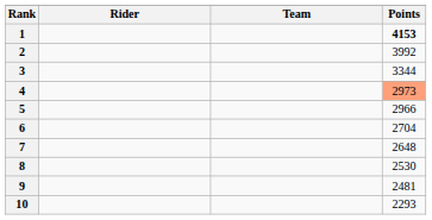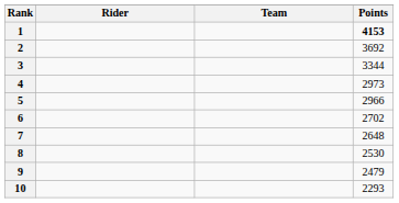 <table class="wikitable sortable">
 <tr>
 </tr>
 <tr>
 <th width=30>Rank</th>
 <th width=222>Rider</th>
 <th width=222>Team</th>
 <th width=50>Points</th>
 </tr>
 <tr style="text-align:center;">
 <th scope="row">1</th>
 <td style="text-align:left;"></td>
 <td style="text-align:left;"></td>
 <td><strong>4153</strong></td>
 </tr>
 <tr style="text-align:center;">
 <th scope="row">2</th>
 <td style="text-align:left;"></td>
 <td style="text-align:left;"></td>
-<td>3992</td>
+<td>3692</td>
 </tr>
 <tr style="text-align:center;">
 <th scope="row">3</th>
 <td style="text-align:left;"></td>
 <td style="text-align:left;"></td>
 <td>3344</td>
 </tr>
 <tr style="text-align:center;">
 <th scope="row">4</th>
 <td style="text-align:left;"></td>
 <td style="text-align:left;"></td>
-<td style="background: lightsalmon;">2973</td>
+<td>2973</td>
 </tr>
 <tr style="text-align:center;">
 <th scope="row">5</th>
 <td style="text-align:left;"></td>
 <td style="text-align:left;"></td>
 <td>2966</td>
 </tr>
 <tr style="text-align:center;">
 <th scope="row">6</th>
 <td style="text-align:left;"></td>
 <td style="text-align:left;"></td>
-<td>2704</td>
+<td>2702</td>
 </tr>
 <tr style="text-align:center;">
 <th scope="row">7</th>
 <td style="text-align:left;"></td>
 <td style="text-align:left;"></td>
 <td>2648</td>
 </tr>
 <tr style="text-align:center;">
 <th scope="row">8</th>
 <td style="text-align:left;"></td>
 <td style="text-align:left;"></td>
 <td>2530</td>
 </tr>
 <tr style="text-align:center;">
 <th scope="row">9</th>
 <td style="text-align:left;"></td>
 <td style="text-align:left;"></td>
-<td>2481</td>
+<td>2479</td>
 </tr>
 <tr style="text-align:center;">
 <th scope="row">10</th>
 <td style="text-align:left;"></td>
 <td style="text-align:left;"></td>
 <td>2293</td>
 </tr>
 </table>
